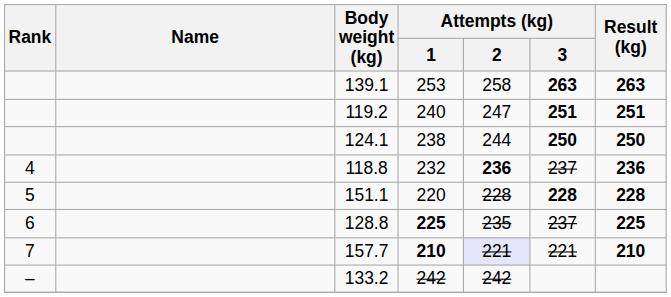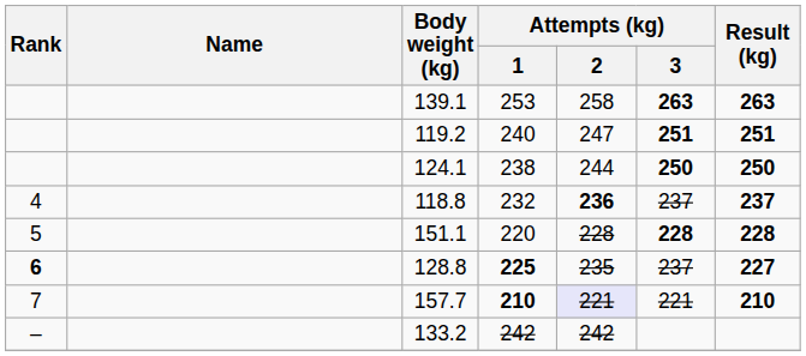 <table class="wikitable" style="text-align:center;">
 <tr>
 <th rowspan="2">Rank</th>
 <th rowspan="2" width="305">Name</th>
 <th rowspan="2" width="50">Body weight (kg)</th>
 <th colspan="3">Attempts (kg)</th>
 <th rowspan="2" width="60">Result (kg)</th>
 </tr>
 <tr>
 <th width="60">1</th>
 <th width="60">2</th>
 <th width="60">3</th>
 </tr>
 <tr>
 <td></td>
 <td align="left"></td>
 <td>139.1</td>
 <td>253</td>
 <td>258</td>
 <td><strong>263</strong></td>
 <td><strong>263</strong></td>
 </tr>
 <tr>
 <td></td>
 <td align="left"></td>
 <td>119.2</td>
 <td>240</td>
 <td>247</td>
 <td><strong>251</strong></td>
 <td><strong>251</strong></td>
 </tr>
 <tr>
 <td></td>
 <td align="left"></td>
 <td>124.1</td>
 <td>238</td>
 <td>244</td>
 <td><strong>250</strong></td>
 <td><strong>250</strong></td>
 </tr>
 <tr>
 <td>4</td>
 <td align="left"></td>
 <td>118.8</td>
 <td>232</td>
 <td><strong>236</strong></td>
 <td><s>237</s></td>
-<td><strong>236</strong></td>
+<td><strong>237</strong></td>
 </tr>
 <tr>
 <td>5</td>
 <td align="left"></td>
 <td>151.1</td>
 <td>220</td>
 <td><s>228</s></td>
 <td><strong>228</strong></td>
 <td><strong>228</strong></td>
 </tr>
 <tr>
-<td>6</td>
+<td><strong>6</strong></td>
 <td align="left"></td>
 <td>128.8</td>
 <td><strong>225</strong></td>
 <td><s>235</s></td>
 <td><s>237</s></td>
-<td><strong>225</strong></td>
+<td><strong>227</strong></td>
 </tr>
 <tr>
 <td>7</td>
 <td align="left"></td>
 <td>157.7</td>
 <td><strong>210</strong></td>
 <td style="background: lavender;"><s>221</s></td>
 <td><s>221</s></td>
 <td><strong>210</strong></td>
 </tr>
 <tr>
 <td>–</td>
 <td align="left"></td>
 <td>133.2</td>
 <td><s>242</s></td>
 <td><s>242</s></td>
 <td></td>
 <td></td>
 </tr>
 <tr>
 </tr>
 </table>
